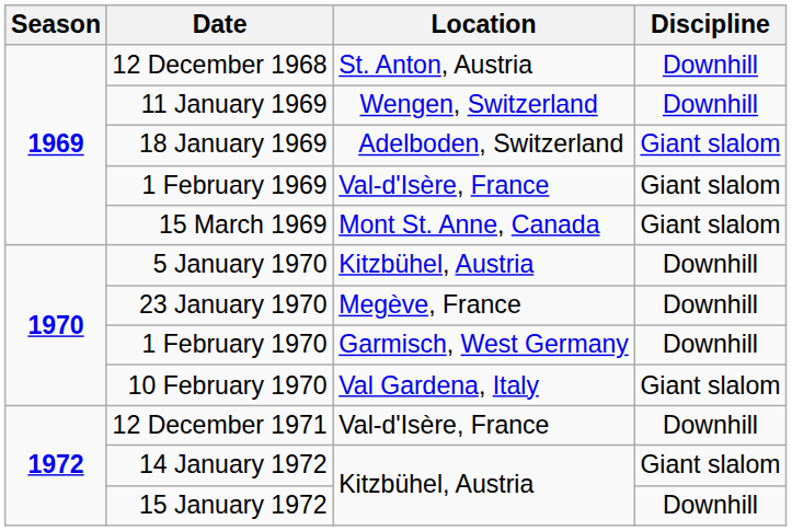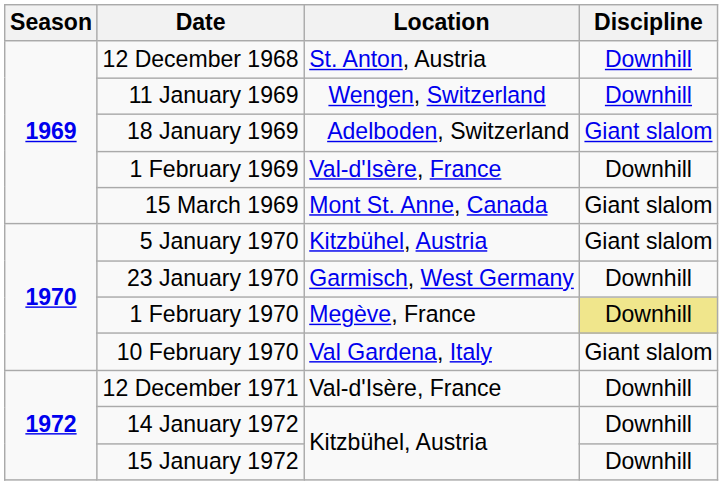 <table class="wikitable">
 <tr>
 <th>Season</th>
 <th>Date</th>
 <th>Location</th>
 <th>Discipline</th>
 </tr>
 <tr>
 <td rowspan=5 align=center><strong><a href='#'>1969</a></strong></td>
 <td align=right>12 December 1968</td>
 <td> <a href='#'>St. Anton</a>, Austria</td>
 <td align=center><a href='#'>Downhill</a></td>
 </tr>
 <tr>
 <td align=right>11 January 1969</td>
 <td>   <a href='#'>Wengen</a>, <a href='#'>Switzerland</a></td>
 <td align=center><a href='#'>Downhill</a></td>
 </tr>
 <tr>
 <td align=right>18 January 1969</td>
 <td>   <a href='#'>Adelboden</a>, Switzerland</td>
 <td align=center><a href='#'>Giant slalom</a></td>
 </tr>
 <tr>
 <td align=right>1 February 1969</td>
 <td> <a href='#'>Val-d'Isère</a>, <a href='#'>France</a></td>
-<td align=center>Giant slalom</td>
+<td align=center>Downhill</td>
 </tr>
 <tr>
 <td align=right>15 March 1969</td>
 <td> <a href='#'>Mont St. Anne</a>, <a href='#'>Canada</a></td>
 <td align=center>Giant slalom</td>
 </tr>
 <tr>
 <td rowspan=4 align=center><strong><a href='#'>1970</a></strong></td>
 <td align=right>5 January 1970</td>
 <td> <a href='#'>Kitzbühel</a>, <a href='#'>Austria</a></td>
-<td align=center>Downhill</td>
+<td align=center>Giant slalom</td>
 </tr>
 <tr>
 <td align=right>23 January 1970</td>
-<td> <a href='#'>Megève</a>, France</td>
+<td> <a href='#'>Garmisch</a>, <a href='#'>West Germany</a></td>
 <td align=center>Downhill</td>
 </tr>
 <tr>
 <td align=right>1 February 1970</td>
-<td> <a href='#'>Garmisch</a>, <a href='#'>West Germany</a></td>
-<td align=center>Downhill</td>
+<td> <a href='#'>Megève</a>, France</td>
+<td align=center style="background: khaki;">Downhill</td>
 </tr>
 <tr>
 <td align=right>10 February 1970</td>
 <td> <a href='#'>Val Gardena</a>, <a href='#'>Italy</a></td>
 <td align=center>Giant slalom</td>
 </tr>
 <tr>
 <td rowspan=3 align=center><strong><a href='#'>1972</a></strong></td>
 <td align=right>12 December 1971</td>
 <td> Val-d'Isère, France</td>
 <td align=center>Downhill</td>
 </tr>
 <tr>
 <td align=right>14 January 1972</td>
 <td rowspan=2> Kitzbühel, Austria</td>
-<td align=center>Giant slalom</td>
+<td align=center>Downhill</td>
 </tr>
 <tr>
 <td align=right>15 January 1972</td>
 <td align=center>Downhill</td>
 </tr>
 </table>
